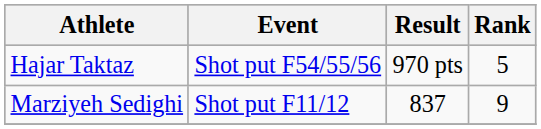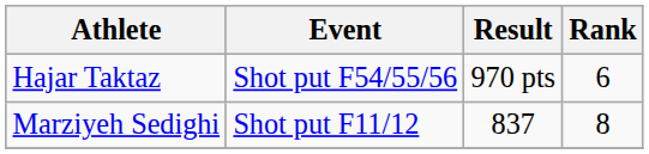 <table class="wikitable" style="text-align:center; font-size:90%">
 <tr>
 <th>Athlete</th>
 <th>Event</th>
 <th>Result</th>
 <th>Rank</th>
 </tr>
 <tr>
 <td align="left"><a href='#'>Hajar Taktaz</a></td>
 <td align="left"><a href='#'>Shot put F54/55/56</a></td>
 <td>970 pts</td>
-<td>5</td>
+<td>6</td>
 </tr>
 <tr>
 <td align="left"><a href='#'>Marziyeh Sedighi</a></td>
 <td align="left"><a href='#'>Shot put F11/12</a></td>
 <td>837</td>
-<td>9</td>
+<td>8</td>
 </tr>
 <tr>
 </tr>
 </table>
